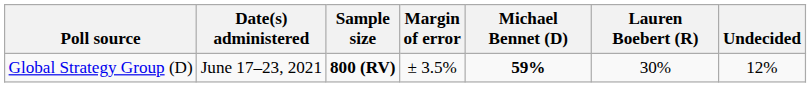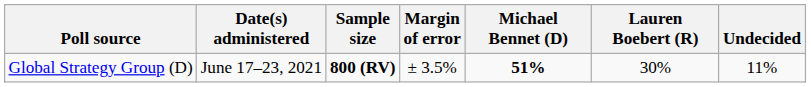 <table class="wikitable" style="font-size:90%;text-align:center;">
 <tr valign=bottom>
 <th>Poll source</th>
 <th>Date(s)<br>administered</th>
 <th>Sample<br>size</th>
 <th>Margin<br>of error</th>
 <th style="width:100px;">Michael<br>Bennet (D)</th>
 <th style="width:100px;">Lauren<br>Boebert (R)</th>
 <th>Undecided</th>
 </tr>
 <tr>
 <td style="text-align:left;"><a href='#'>Global Strategy Group</a> (D)</td>
 <td>June 17–23, 2021</td>
 <td><strong>800 (RV)</strong></td>
 <td>± 3.5%</td>
-<td><strong>59%</strong></td>
+<td><strong>51%</strong></td>
 <td>30%</td>
-<td>12%</td>
+<td>11%</td>
 </tr>
 </table>
